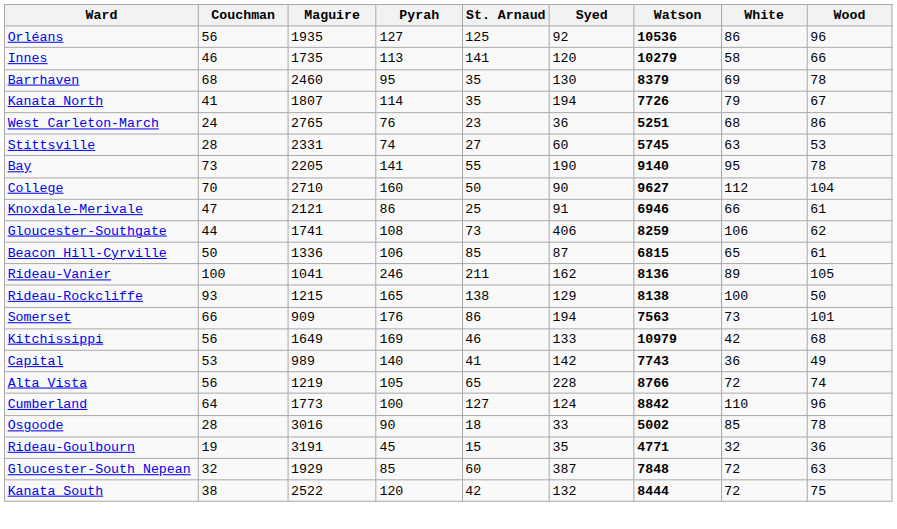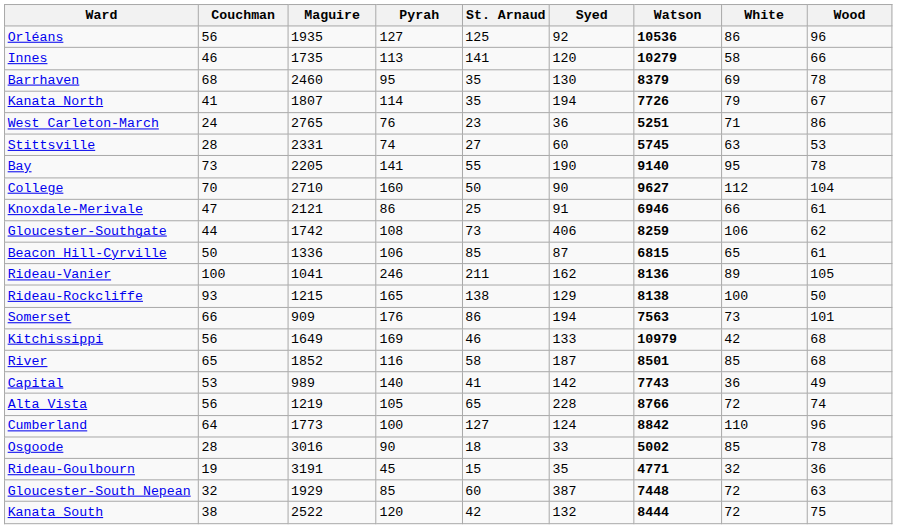 <table class="wikitable">
 <tr>
 <th width="200px">Ward</th>
 <th width="85px">Couchman</th>
 <th width="85px">Maguire</th>
 <th width="85px">Pyrah</th>
 <th width="85px">St. Arnaud</th>
 <th width="85px">Syed</th>
 <th width="85px">Watson</th>
 <th width="85px">White</th>
 <th width="85px">Wood</th>
 </tr>
 <tr>
 <td><a href='#'>Orléans</a></td>
 <td>56</td>
 <td>1935</td>
 <td>127</td>
 <td>125</td>
 <td>92</td>
 <td><strong>10536</strong></td>
 <td>86</td>
 <td>96</td>
 </tr>
 <tr>
 <td><a href='#'>Innes</a></td>
 <td>46</td>
 <td>1735</td>
 <td>113</td>
 <td>141</td>
 <td>120</td>
 <td><strong>10279</strong></td>
 <td>58</td>
 <td>66</td>
 </tr>
 <tr>
 <td><a href='#'>Barrhaven</a></td>
 <td>68</td>
 <td>2460</td>
 <td>95</td>
 <td>35</td>
 <td>130</td>
 <td><strong>8379</strong></td>
 <td>69</td>
 <td>78</td>
 </tr>
 <tr>
 <td><a href='#'>Kanata North</a></td>
 <td>41</td>
 <td>1807</td>
 <td>114</td>
 <td>35</td>
 <td>194</td>
 <td><strong>7726</strong></td>
 <td>79</td>
 <td>67</td>
 </tr>
 <tr>
 <td><a href='#'>West Carleton-March</a></td>
 <td>24</td>
 <td>2765</td>
 <td>76</td>
 <td>23</td>
 <td>36</td>
 <td><strong>5251</strong></td>
-<td>68</td>
+<td>71</td>
 <td>86</td>
 </tr>
 <tr>
 <td><a href='#'>Stittsville</a></td>
 <td>28</td>
 <td>2331</td>
 <td>74</td>
 <td>27</td>
 <td>60</td>
 <td><strong>5745</strong></td>
 <td>63</td>
 <td>53</td>
 </tr>
 <tr>
 <td><a href='#'>Bay</a></td>
 <td>73</td>
 <td>2205</td>
 <td>141</td>
 <td>55</td>
 <td>190</td>
 <td><strong>9140</strong></td>
 <td>95</td>
 <td>78</td>
 </tr>
 <tr>
 <td><a href='#'>College</a></td>
 <td>70</td>
 <td>2710</td>
 <td>160</td>
 <td>50</td>
 <td>90</td>
 <td><strong>9627</strong></td>
 <td>112</td>
 <td>104</td>
 </tr>
 <tr>
 <td><a href='#'>Knoxdale-Merivale</a></td>
 <td>47</td>
 <td>2121</td>
 <td>86</td>
 <td>25</td>
 <td>91</td>
 <td><strong>6946</strong></td>
 <td>66</td>
 <td>61</td>
 </tr>
 <tr>
 <td><a href='#'>Gloucester-Southgate</a></td>
 <td>44</td>
-<td>1741</td>
+<td>1742</td>
 <td>108</td>
 <td>73</td>
 <td>406</td>
 <td><strong>8259</strong></td>
 <td>106</td>
 <td>62</td>
 </tr>
 <tr>
 <td><a href='#'>Beacon Hill-Cyrville</a></td>
 <td>50</td>
 <td>1336</td>
 <td>106</td>
 <td>85</td>
 <td>87</td>
 <td><strong>6815</strong></td>
 <td>65</td>
 <td>61</td>
 </tr>
 <tr>
 <td><a href='#'>Rideau-Vanier</a></td>
 <td>100</td>
 <td>1041</td>
 <td>246</td>
 <td>211</td>
 <td>162</td>
 <td><strong>8136</strong></td>
 <td>89</td>
 <td>105</td>
 </tr>
 <tr>
 <td><a href='#'>Rideau-Rockcliffe</a></td>
 <td>93</td>
 <td>1215</td>
 <td>165</td>
 <td>138</td>
 <td>129</td>
 <td><strong>8138</strong></td>
 <td>100</td>
 <td>50</td>
 </tr>
 <tr>
 <td><a href='#'>Somerset</a></td>
 <td>66</td>
 <td>909</td>
 <td>176</td>
 <td>86</td>
 <td>194</td>
 <td><strong>7563</strong></td>
 <td>73</td>
 <td>101</td>
 </tr>
 <tr>
 <td><a href='#'>Kitchissippi</a></td>
 <td>56</td>
 <td>1649</td>
 <td>169</td>
 <td>46</td>
 <td>133</td>
 <td><strong>10979</strong></td>
 <td>42</td>
+<td>68</td>
+</tr>
+<tr>
+<td><a href='#'>River</a></td>
+<td>65</td>
+<td>1852</td>
+<td>116</td>
+<td>58</td>
+<td>187</td>
+<td><strong>8501</strong></td>
+<td>85</td>
 <td>68</td>
 </tr>
 <tr>
 <td><a href='#'>Capital</a></td>
 <td>53</td>
 <td>989</td>
 <td>140</td>
 <td>41</td>
 <td>142</td>
 <td><strong>7743</strong></td>
 <td>36</td>
 <td>49</td>
 </tr>
 <tr>
 <td><a href='#'>Alta Vista</a></td>
 <td>56</td>
 <td>1219</td>
 <td>105</td>
 <td>65</td>
 <td>228</td>
 <td><strong>8766</strong></td>
 <td>72</td>
 <td>74</td>
 </tr>
 <tr>
 <td><a href='#'>Cumberland</a></td>
 <td>64</td>
 <td>1773</td>
 <td>100</td>
 <td>127</td>
 <td>124</td>
 <td><strong>8842</strong></td>
 <td>110</td>
 <td>96</td>
 </tr>
 <tr>
 <td><a href='#'>Osgoode</a></td>
 <td>28</td>
 <td>3016</td>
 <td>90</td>
 <td>18</td>
 <td>33</td>
 <td><strong>5002</strong></td>
 <td>85</td>
 <td>78</td>
 </tr>
 <tr>
 <td><a href='#'>Rideau-Goulbourn</a></td>
 <td>19</td>
 <td>3191</td>
 <td>45</td>
 <td>15</td>
 <td>35</td>
 <td><strong>4771</strong></td>
 <td>32</td>
 <td>36</td>
 </tr>
 <tr>
 <td><a href='#'>Gloucester-South Nepean</a></td>
 <td>32</td>
 <td>1929</td>
 <td>85</td>
 <td>60</td>
 <td>387</td>
-<td><strong>7848</strong></td>
+<td><strong>7448</strong></td>
 <td>72</td>
 <td>63</td>
 </tr>
 <tr>
 <td><a href='#'>Kanata South</a></td>
 <td>38</td>
 <td>2522</td>
 <td>120</td>
 <td>42</td>
 <td>132</td>
 <td><strong>8444</strong></td>
 <td>72</td>
 <td>75</td>
 </tr>
 </table>
